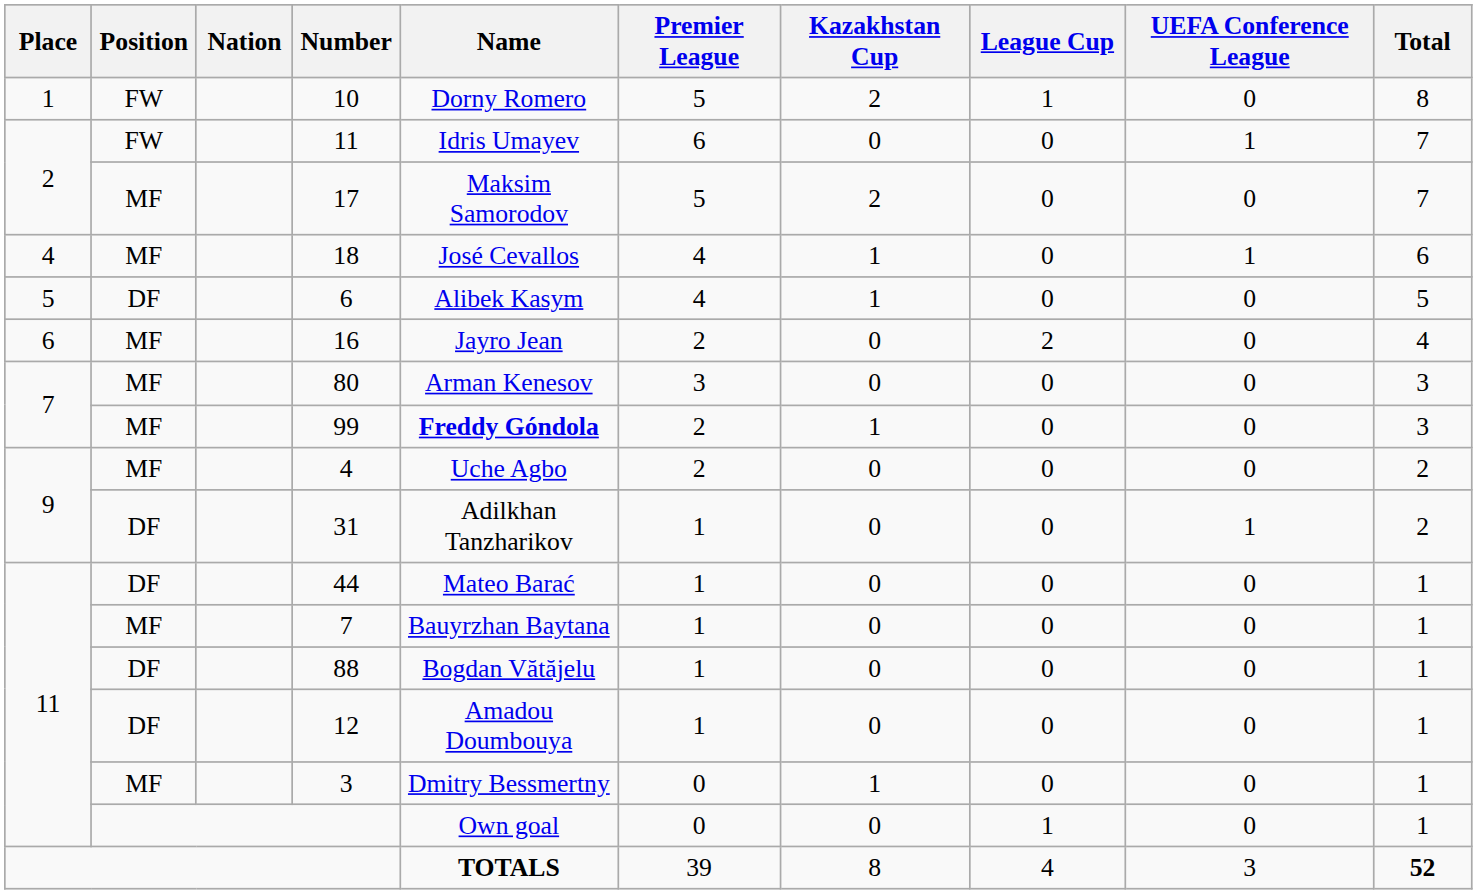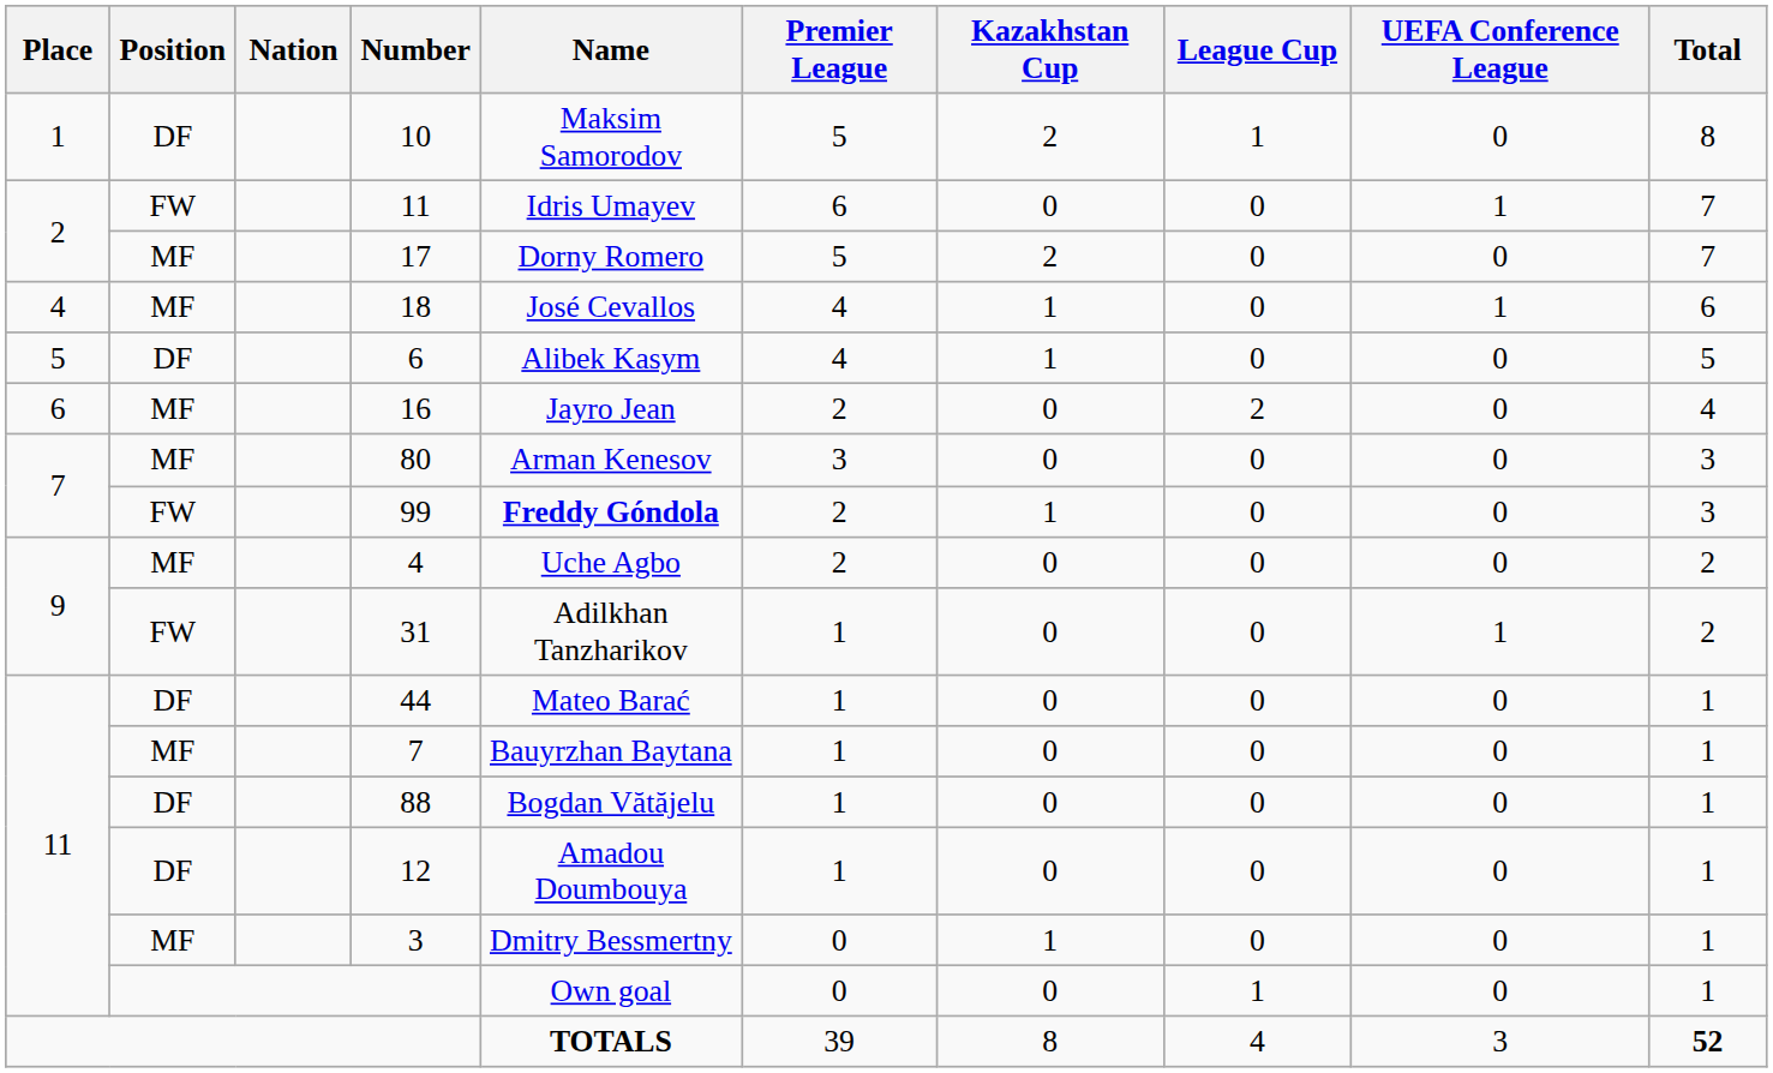 <table class="wikitable" style="font-size: 95%; text-align: center;">
 <tr>
 <th width=60>Place</th>
 <th width=60>Position</th>
 <th width=60>Nation</th>
 <th width=60>Number</th>
 <th width=200>Name</th>
 <th width=150><a href='#'>Premier League</a></th>
 <th width=150><a href='#'>Kazakhstan Cup</a></th>
 <th width=150><a href='#'>League Cup</a></th>
 <th width=250><a href='#'>UEFA Conference League</a></th>
 <th width=80>Total</th>
 </tr>
 <tr>
 <td>1</td>
-<td>FW</td>
+<td>DF</td>
 <td></td>
 <td>10</td>
-<td><a href='#'>Dorny Romero</a></td>
+<td><a href='#'>Maksim Samorodov</a></td>
 <td>5</td>
 <td>2</td>
 <td>1</td>
 <td>0</td>
 <td>8</td>
 </tr>
 <tr>
 <td rowspan="2">2</td>
 <td>FW</td>
 <td></td>
 <td>11</td>
 <td><a href='#'>Idris Umayev</a></td>
 <td>6</td>
 <td>0</td>
 <td>0</td>
 <td>1</td>
 <td>7</td>
 </tr>
 <tr>
 <td>MF</td>
 <td></td>
 <td>17</td>
-<td><a href='#'>Maksim Samorodov</a></td>
+<td><a href='#'>Dorny Romero</a></td>
 <td>5</td>
 <td>2</td>
 <td>0</td>
 <td>0</td>
 <td>7</td>
 </tr>
 <tr>
 <td>4</td>
 <td>MF</td>
 <td></td>
 <td>18</td>
 <td><a href='#'>José Cevallos</a></td>
 <td>4</td>
 <td>1</td>
 <td>0</td>
 <td>1</td>
 <td>6</td>
 </tr>
 <tr>
 <td>5</td>
 <td>DF</td>
 <td></td>
 <td>6</td>
 <td><a href='#'>Alibek Kasym</a></td>
 <td>4</td>
 <td>1</td>
 <td>0</td>
 <td>0</td>
 <td>5</td>
 </tr>
 <tr>
 <td>6</td>
 <td>MF</td>
 <td></td>
 <td>16</td>
 <td><a href='#'>Jayro Jean</a></td>
 <td>2</td>
 <td>0</td>
 <td>2</td>
 <td>0</td>
 <td>4</td>
 </tr>
 <tr>
 <td rowspan="2">7</td>
 <td>MF</td>
 <td></td>
 <td>80</td>
 <td><a href='#'>Arman Kenesov</a></td>
 <td>3</td>
 <td>0</td>
 <td>0</td>
 <td>0</td>
 <td>3</td>
 </tr>
 <tr>
-<td>MF</td>
+<td>FW</td>
 <td></td>
 <td>99</td>
 <td><strong><a href='#'>Freddy Góndola</a></strong></td>
 <td>2</td>
 <td>1</td>
 <td>0</td>
 <td>0</td>
 <td>3</td>
 </tr>
 <tr>
 <td rowspan="2">9</td>
 <td>MF</td>
 <td></td>
 <td>4</td>
 <td><a href='#'>Uche Agbo</a></td>
 <td>2</td>
 <td>0</td>
 <td>0</td>
 <td>0</td>
 <td>2</td>
 </tr>
 <tr>
-<td>DF</td>
+<td>FW</td>
 <td></td>
 <td>31</td>
 <td>Adilkhan Tanzharikov</td>
 <td>1</td>
 <td>0</td>
 <td>0</td>
 <td>1</td>
 <td>2</td>
 </tr>
 <tr>
 <td rowspan="6">11</td>
 <td>DF</td>
 <td></td>
 <td>44</td>
 <td><a href='#'>Mateo Barać</a></td>
 <td>1</td>
 <td>0</td>
 <td>0</td>
 <td>0</td>
 <td>1</td>
 </tr>
 <tr>
 <td>MF</td>
 <td></td>
 <td>7</td>
 <td><a href='#'>Bauyrzhan Baytana</a></td>
 <td>1</td>
 <td>0</td>
 <td>0</td>
 <td>0</td>
 <td>1</td>
 </tr>
 <tr>
 <td>DF</td>
 <td></td>
 <td>88</td>
 <td><a href='#'>Bogdan Vătăjelu</a></td>
 <td>1</td>
 <td>0</td>
 <td>0</td>
 <td>0</td>
 <td>1</td>
 </tr>
 <tr>
 <td>DF</td>
 <td></td>
 <td>12</td>
 <td><a href='#'>Amadou Doumbouya</a></td>
 <td>1</td>
 <td>0</td>
 <td>0</td>
 <td>0</td>
 <td>1</td>
 </tr>
 <tr>
 <td>MF</td>
 <td></td>
 <td>3</td>
 <td><a href='#'>Dmitry Bessmertny</a></td>
 <td>0</td>
 <td>1</td>
 <td>0</td>
 <td>0</td>
 <td>1</td>
 </tr>
 <tr>
 <td colspan="3"></td>
 <td><a href='#'>Own goal</a></td>
 <td>0</td>
 <td>0</td>
 <td>1</td>
 <td>0</td>
 <td>1</td>
 </tr>
 <tr>
 <td colspan="4"></td>
 <td><strong>TOTALS</strong></td>
 <td>39</td>
 <td>8</td>
 <td>4</td>
 <td>3</td>
 <td><strong>52</strong></td>
 </tr>
 </table>
